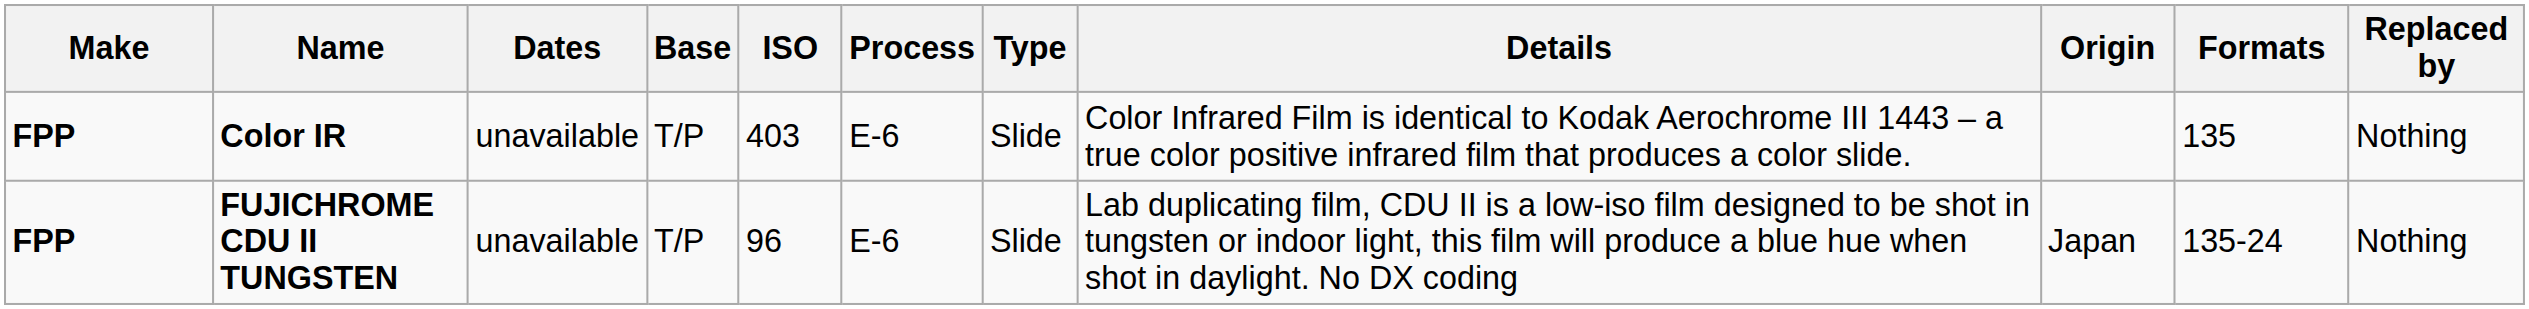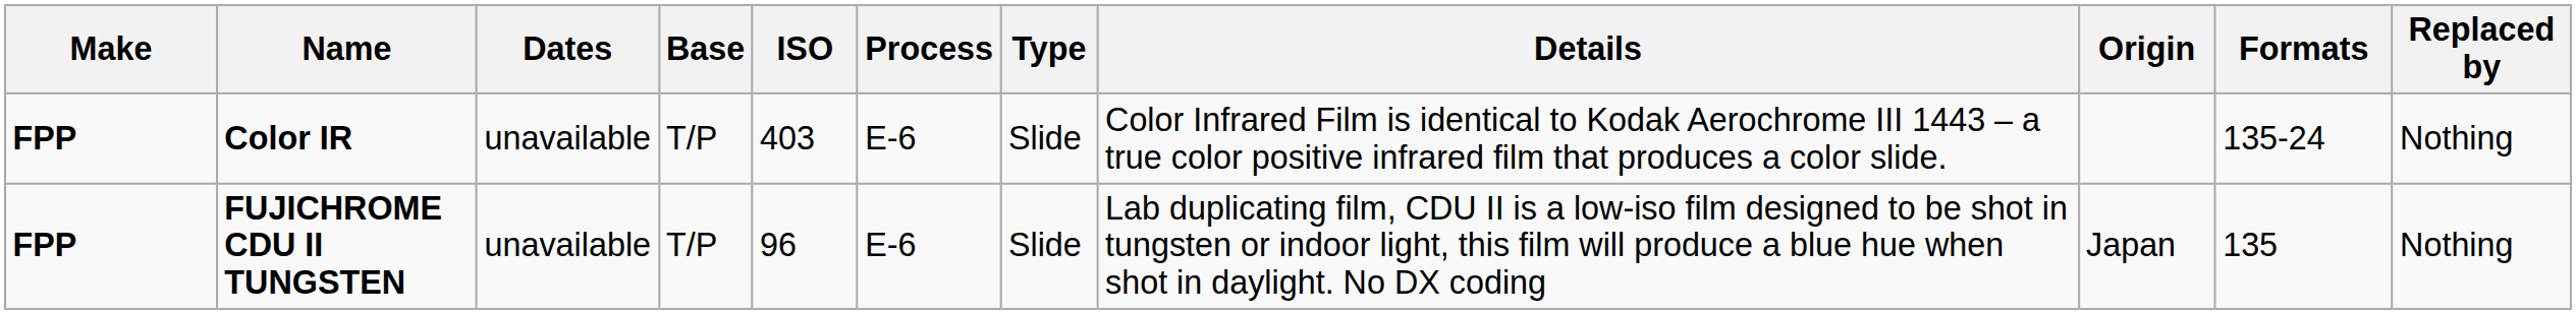 <table class="wikitable">
 <tr>
 <th scope="col" style="width: 100px;">Make</th>
 <th scope="col" style="width: 120px;">Name</th>
 <th scope="col" style="width: 80px;">Dates</th>
 <th scope="col" style="width: 30px;">Base</th>
 <th scope="col" style="width: 45px;">ISO</th>
 <th scope="col" style="width: 40px;">Process</th>
 <th scope="col" style="width: 40px;">Type</th>
 <th scope="col" style="width: 500px;">Details</th>
 <th scope="col" style="width: 60px;">Origin</th>
 <th scope="col" style="width: 80px;">Formats</th>
 <th scope="col" style="width: 80px;">Replaced by</th>
 </tr>
 <tr>
 <td><strong>FPP</strong></td>
 <td><strong>Color IR</strong></td>
 <td>unavailable</td>
 <td>T/P</td>
 <td>403</td>
 <td>E-6</td>
 <td>Slide</td>
 <td>Color Infrared Film is identical to Kodak Aerochrome III 1443 – a true color positive infrared film that produces a color slide.</td>
 <td></td>
-<td>135</td>
+<td>135-24</td>
 <td>Nothing</td>
 </tr>
 <tr>
 <td><strong>FPP</strong></td>
 <td><strong>FUJICHROME CDU II TUNGSTEN </strong></td>
 <td>unavailable</td>
 <td>T/P</td>
 <td>96</td>
 <td>E-6</td>
 <td>Slide</td>
 <td>Lab duplicating film, CDU II is a low-iso film designed to be shot in tungsten or indoor light, this film will produce a blue hue when shot in daylight. No DX coding</td>
 <td>Japan</td>
-<td>135-24</td>
+<td>135</td>
 <td>Nothing</td>
 </tr>
 </table>
